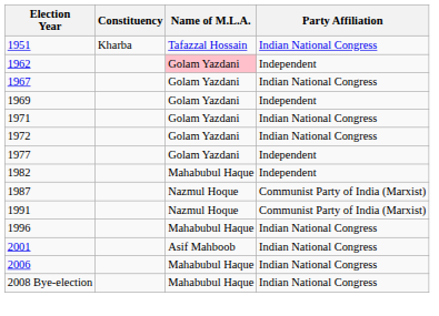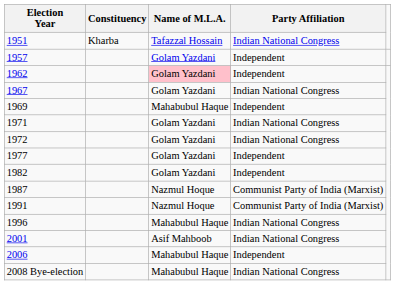 <table class="wikitable sortable">
 <tr>
 <th>Election<br> Year</th>
 <th>Constituency</th>
 <th>Name of M.L.A.</th>
 <th>Party Affiliation</th>
 </tr>
 <tr>
 <td><a href='#'>1951</a></td>
 <td>Kharba</td>
 <td><a href='#'>Tafazzal Hossain</a></td>
 <td><a href='#'>Indian National Congress</a></td>
+</tr>
+<tr>
+<td><a href='#'>1957</a></td>
+<td></td>
+<td><a href='#'>Golam Yazdani</a></td>
+<td>Independent</td>
+<td></td>
 </tr>
 <tr>
 <td><a href='#'>1962</a></td>
 <td></td>
 <td style="background: pink;">Golam Yazdani</td>
 <td>Independent</td>
 </tr>
 <tr>
 <td><a href='#'>1967</a></td>
 <td></td>
 <td>Golam Yazdani</td>
 <td>Indian National Congress</td>
 </tr>
 <tr>
 <td>1969</td>
 <td></td>
-<td>Golam Yazdani</td>
+<td>Mahabubul Haque</td>
 <td>Independent</td>
 </tr>
 <tr>
 <td>1971</td>
 <td></td>
 <td>Golam Yazdani</td>
 <td>Indian National Congress</td>
 </tr>
 <tr>
 <td>1972</td>
 <td></td>
 <td>Golam Yazdani</td>
 <td>Indian National Congress</td>
 </tr>
 <tr>
 <td>1977</td>
 <td></td>
 <td>Golam Yazdani</td>
 <td>Independent</td>
 </tr>
 <tr>
 <td>1982</td>
 <td></td>
-<td>Mahabubul Haque</td>
+<td>Golam Yazdani</td>
 <td>Independent</td>
 </tr>
 <tr>
 <td>1987</td>
 <td></td>
 <td>Nazmul Hoque</td>
 <td>Communist Party of India (Marxist)</td>
 </tr>
 <tr>
 <td>1991</td>
 <td></td>
 <td>Nazmul Hoque</td>
 <td>Communist Party of India (Marxist)</td>
 </tr>
 <tr>
 <td>1996</td>
 <td></td>
 <td>Mahabubul Haque</td>
 <td>Indian National Congress</td>
 </tr>
 <tr>
 <td><a href='#'>2001</a></td>
 <td></td>
 <td>Asif Mahboob</td>
 <td>Indian National Congress</td>
 </tr>
 <tr>
 <td><a href='#'>2006</a></td>
 <td></td>
 <td>Mahabubul Haque</td>
-<td>Indian National Congress</td>
+<td>Independent</td>
 </tr>
 <tr>
 <td>2008 Bye-election</td>
 <td></td>
 <td>Mahabubul Haque</td>
 <td>Indian National Congress</td>
 </tr>
 </table>
